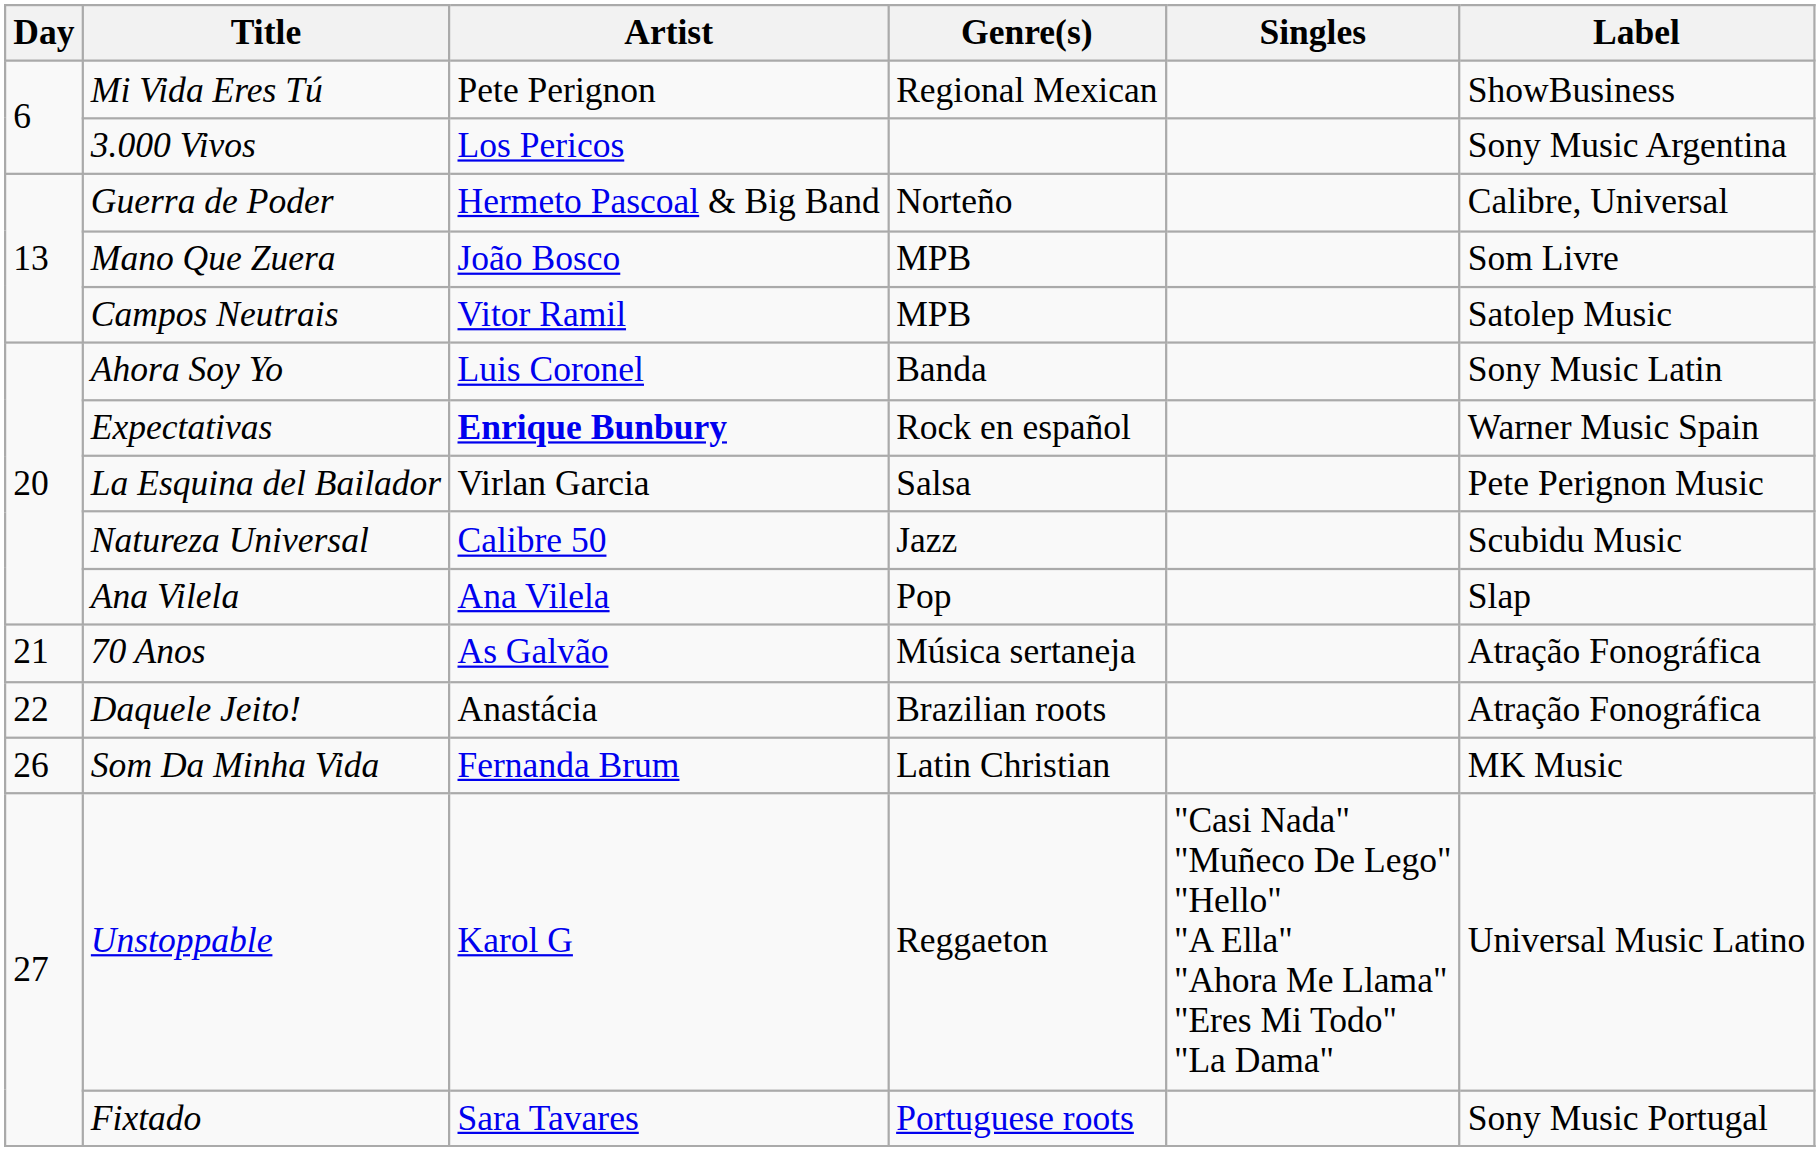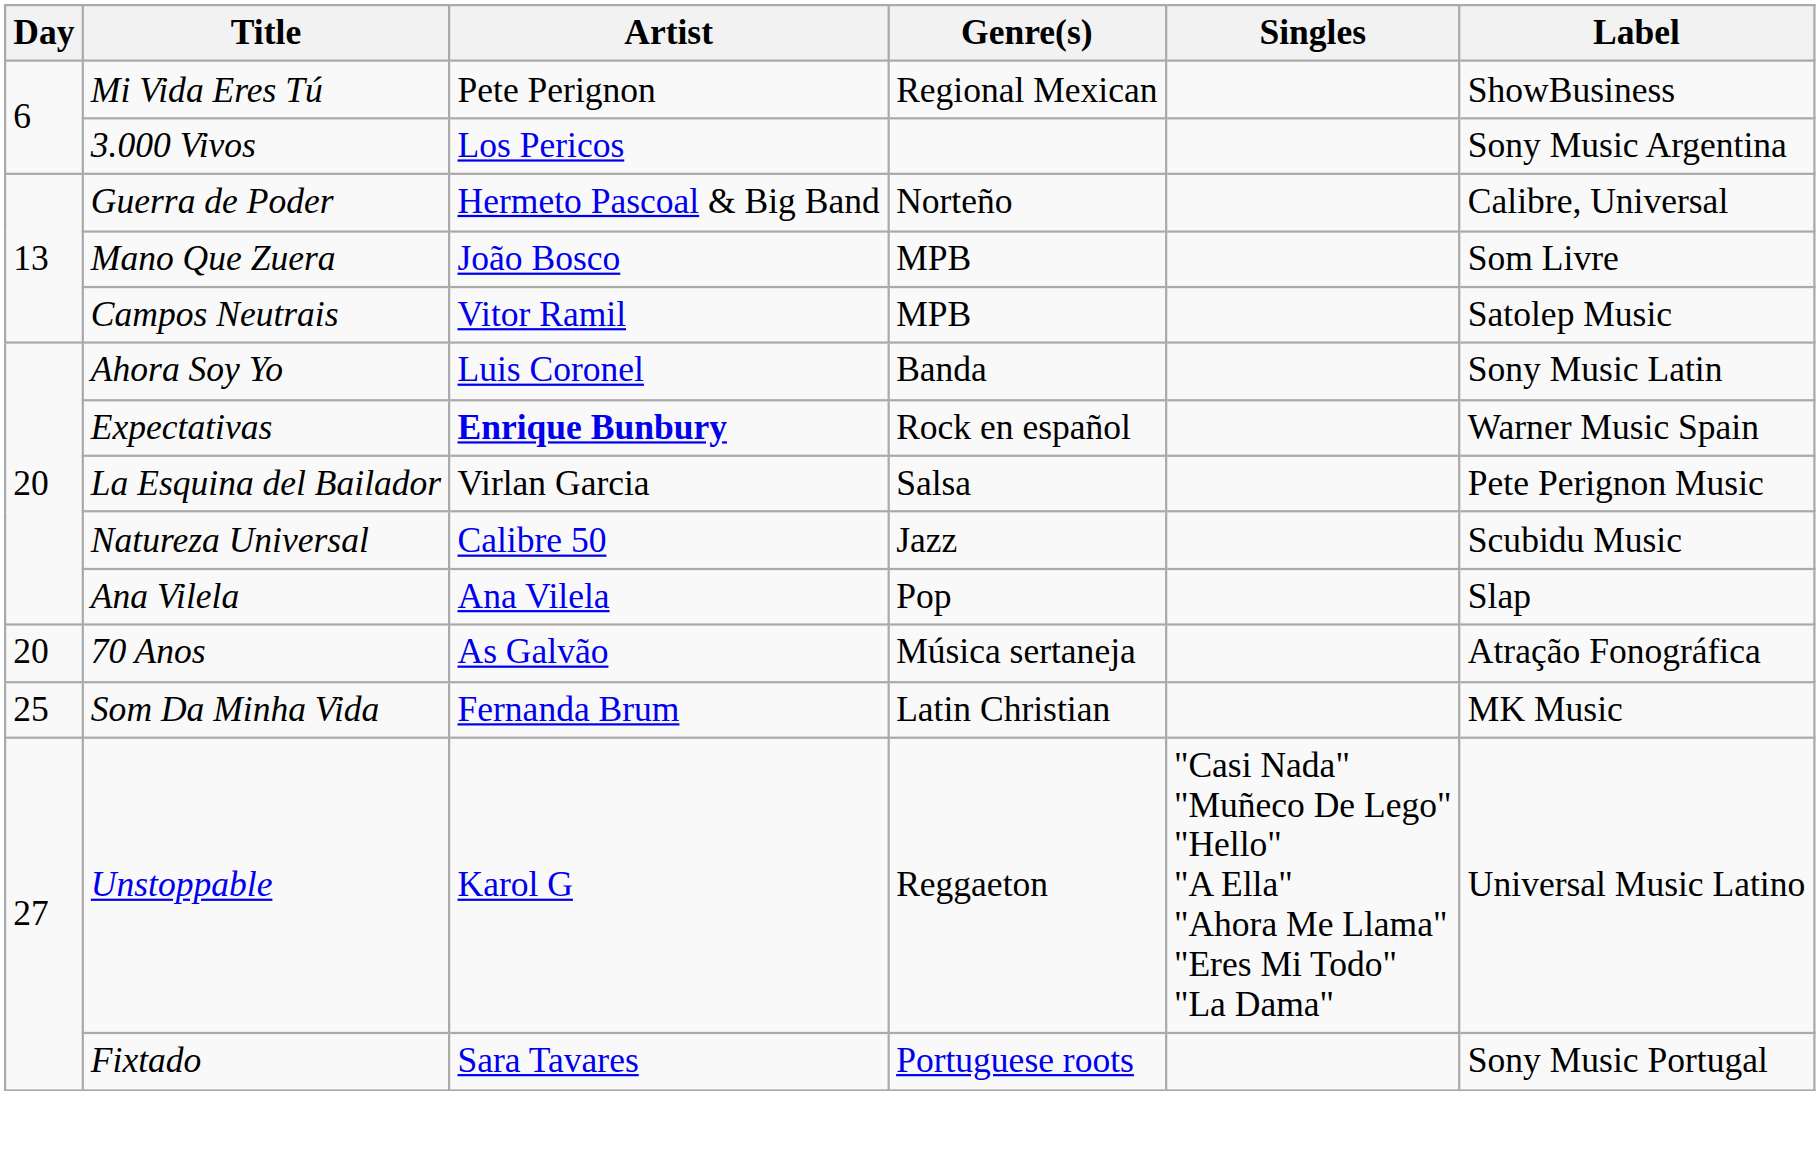 <table class="wikitable sortable" style="text-align: left;">
 <tr>
 <th>Day</th>
 <th>Title</th>
 <th>Artist</th>
 <th>Genre(s)</th>
 <th>Singles</th>
 <th>Label</th>
 </tr>
 <tr>
 <td rowspan="2">6</td>
 <td><em>Mi Vida Eres Tú</em></td>
 <td>Pete Perignon</td>
 <td>Regional Mexican</td>
 <td></td>
 <td>ShowBusiness</td>
 </tr>
 <tr>
 <td><em>3.000 Vivos</em></td>
 <td><a href='#'>Los Pericos</a></td>
 <td></td>
 <td></td>
 <td>Sony Music Argentina</td>
 </tr>
 <tr>
 <td rowspan="3">13</td>
 <td><em>Guerra de Poder</em></td>
 <td><a href='#'>Hermeto Pascoal</a> & Big Band</td>
 <td>Norteño</td>
 <td></td>
 <td>Calibre, Universal</td>
 </tr>
 <tr>
 <td><em>Mano Que Zuera</em></td>
 <td><a href='#'>João Bosco</a></td>
 <td>MPB</td>
 <td></td>
 <td>Som Livre</td>
 </tr>
 <tr>
 <td><em>Campos Neutrais</em></td>
 <td><a href='#'>Vitor Ramil</a></td>
 <td>MPB</td>
 <td></td>
 <td>Satolep Music</td>
 </tr>
 <tr>
 <td rowspan="5">20</td>
 <td><em>Ahora Soy Yo</em></td>
 <td><a href='#'>Luis Coronel</a></td>
 <td>Banda</td>
 <td></td>
 <td>Sony Music Latin</td>
 </tr>
 <tr>
 <td><em>Expectativas</em></td>
 <td><strong><a href='#'>Enrique Bunbury</a></strong></td>
 <td>Rock en español</td>
 <td></td>
 <td>Warner Music Spain</td>
 </tr>
 <tr>
 <td><em>La Esquina del Bailador</em></td>
 <td>Virlan Garcia</td>
 <td>Salsa</td>
 <td></td>
 <td>Pete Perignon Music</td>
 </tr>
 <tr>
 <td><em>Natureza Universal</em></td>
 <td><a href='#'>Calibre 50</a></td>
 <td>Jazz</td>
 <td></td>
 <td>Scubidu Music</td>
 </tr>
 <tr>
 <td><em>Ana Vilela</em></td>
 <td><a href='#'>Ana Vilela</a></td>
 <td>Pop</td>
 <td></td>
 <td>Slap</td>
 </tr>
 <tr>
-<td>21</td>
+<td>20</td>
 <td><em>70 Anos</em></td>
 <td><a href='#'>As Galvão</a></td>
 <td>Música sertaneja</td>
 <td></td>
 <td>Atração Fonográfica</td>
 </tr>
 <tr>
-<td>22</td>
-<td><em>Daquele Jeito!</em></td>
-<td>Anastácia</td>
-<td>Brazilian roots</td>
-<td></td>
-<td>Atração Fonográfica</td>
-</tr>
-<tr>
-<td>26</td>
+<td>25</td>
 <td><em>Som Da Minha Vida</em></td>
 <td><a href='#'>Fernanda Brum</a></td>
 <td>Latin Christian</td>
 <td></td>
 <td>MK Music</td>
 </tr>
 <tr>
 <td rowspan="2">27</td>
 <td><em><a href='#'>Unstoppable</a></em></td>
 <td><a href='#'>Karol G</a></td>
 <td>Reggaeton</td>
 <td>"Casi Nada"<br>"Muñeco De Lego"<br>"Hello"<br>"A Ella"<br>"Ahora Me Llama"<br>"Eres Mi Todo"<br>"La Dama"</td>
 <td>Universal Music Latino</td>
 </tr>
 <tr>
 <td><em>Fixtado</em></td>
 <td><a href='#'>Sara Tavares</a></td>
 <td><a href='#'>Portuguese roots</a></td>
 <td></td>
 <td>Sony Music Portugal</td>
 </tr>
 <tr>
 </tr>
 </table>
